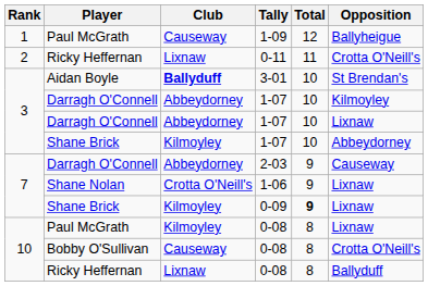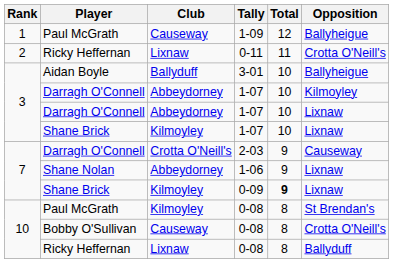 <table class="wikitable">
 <tr>
 <th>Rank</th>
 <th>Player</th>
 <th>Club</th>
 <th>Tally</th>
 <th>Total</th>
 <th>Opposition</th>
 </tr>
 <tr>
 <td rowspan="1" style="text-align:center;">1</td>
 <td>Paul McGrath</td>
 <td><a href='#'>Causeway</a></td>
 <td align=center>1-09</td>
 <td align=center>12</td>
 <td><a href='#'>Ballyheigue</a></td>
 </tr>
 <tr>
 <td rowspan="1" style="text-align:center;">2</td>
 <td>Ricky Heffernan</td>
 <td><a href='#'>Lixnaw</a></td>
 <td align=center>0-11</td>
 <td align=center>11</td>
 <td><a href='#'>Crotta O'Neill's</a></td>
 </tr>
 <tr>
 <td rowspan="4" style="text-align:center;">3</td>
 <td>Aidan Boyle</td>
-<td><strong><a href='#'>Ballyduff</a></strong></td>
+<td><a href='#'>Ballyduff</a></td>
 <td align=center>3-01</td>
 <td align=center>10</td>
-<td><a href='#'>St Brendan's</a></td>
+<td><a href='#'>Ballyheigue</a></td>
 </tr>
 <tr>
 <td><a href='#'>Darragh O'Connell</a></td>
 <td><a href='#'>Abbeydorney</a></td>
 <td align=center>1-07</td>
 <td align=center>10</td>
 <td><a href='#'>Kilmoyley</a></td>
 </tr>
 <tr>
 <td><a href='#'>Darragh O'Connell</a></td>
 <td><a href='#'>Abbeydorney</a></td>
 <td align=center>1-07</td>
 <td align=center>10</td>
 <td><a href='#'>Lixnaw</a></td>
 </tr>
 <tr>
 <td><a href='#'>Shane Brick</a></td>
 <td><a href='#'>Kilmoyley</a></td>
 <td align=center>1-07</td>
 <td align=center>10</td>
-<td><a href='#'>Abbeydorney</a></td>
+<td><a href='#'>Lixnaw</a></td>
 </tr>
 <tr>
 <td rowspan="3" style="text-align:center;">7</td>
 <td><a href='#'>Darragh O'Connell</a></td>
-<td><a href='#'>Abbeydorney</a></td>
+<td><a href='#'>Crotta O'Neill's</a></td>
 <td align=center>2-03</td>
 <td align=center>9</td>
 <td><a href='#'>Causeway</a></td>
 </tr>
 <tr>
 <td><a href='#'>Shane Nolan</a></td>
-<td><a href='#'>Crotta O'Neill's</a></td>
+<td><a href='#'>Abbeydorney</a></td>
 <td align=center>1-06</td>
 <td align=center>9</td>
 <td><a href='#'>Lixnaw</a></td>
 </tr>
 <tr>
 <td><a href='#'>Shane Brick</a></td>
 <td><a href='#'>Kilmoyley</a></td>
 <td align=center>0-09</td>
 <td align=center><strong>9</strong></td>
 <td><a href='#'>Lixnaw</a></td>
 </tr>
 <tr>
 <td rowspan="3" style="text-align:center;">10</td>
 <td>Paul McGrath</td>
 <td><a href='#'>Kilmoyley</a></td>
 <td align=center>0-08</td>
 <td align=center>8</td>
-<td><a href='#'>Lixnaw</a></td>
+<td><a href='#'>St Brendan's</a></td>
 </tr>
 <tr>
 <td>Bobby O'Sullivan</td>
 <td><a href='#'>Causeway</a></td>
 <td align=center>0-08</td>
 <td align=center>8</td>
 <td><a href='#'>Crotta O'Neill's</a></td>
 </tr>
 <tr>
 <td>Ricky Heffernan</td>
 <td><a href='#'>Lixnaw</a></td>
 <td align=center>0-08</td>
 <td align=center>8</td>
 <td><a href='#'>Ballyduff</a></td>
 </tr>
 </table>
